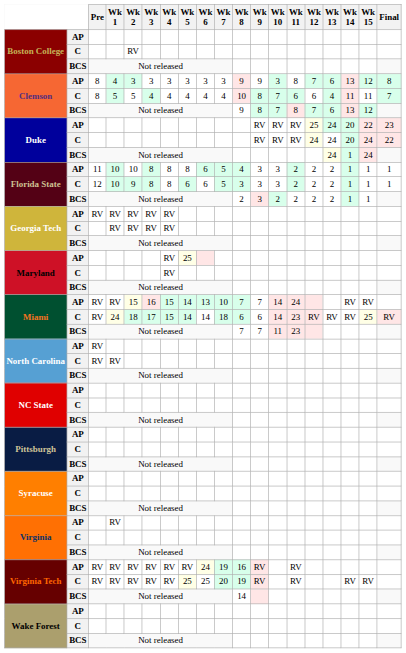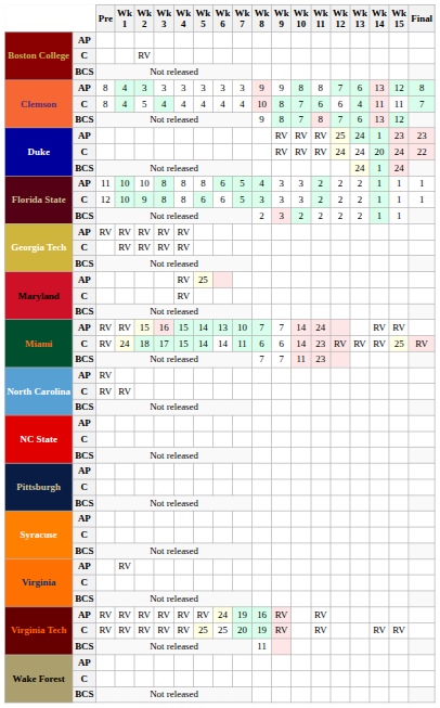 <table class="wikitable" style="white-space:nowrap;font-size:90%;">
 <tr>
 <th colspan=2 style="background:white; border-top-style:hidden; border-left-style:hidden;"> </th>
 <th>Pre</th>
 <th>Wk<br>1</th>
 <th>Wk<br>2</th>
 <th>Wk<br>3</th>
 <th>Wk<br>4</th>
 <th>Wk<br>5</th>
 <th>Wk<br>6</th>
 <th>Wk<br>7</th>
 <th>Wk<br>8</th>
 <th>Wk<br>9</th>
 <th>Wk<br>10</th>
 <th>Wk<br>11</th>
 <th>Wk<br>12</th>
 <th>Wk<br>13</th>
 <th>Wk<br>14</th>
 <th>Wk<br>15</th>
 <th>Final</th>
 </tr>
 <tr "text-align:center;">
 <th rowspan=3 style="background:#8B0000; color:#C5B358;"><strong>Boston College</strong></th>
 <th>AP</th>
 <td style="background:#FFF;"></td>
 <td style="background:#FFF;"></td>
 <td style="background:#FFF;"></td>
 <td style="background:#FFF;"></td>
 <td style="background:#FFF;"></td>
 <td style="background:#FFF;"></td>
 <td style="background:#FFF;"></td>
 <td style="background:#FFF;"></td>
 <td style="background:#FFF;"></td>
 <td style="background:#FFF;"></td>
 <td style="background:#FFF;"></td>
 <td style="background:#FFF;"></td>
 <td style="background:#FFF;"></td>
 <td style="background:#FFF;"></td>
 <td style="background:#FFF;"></td>
 <td style="background:#FFF;"></td>
 <td style="background:#FFF;"></td>
 </tr>
 <tr style="text-align:center;">
 <th>C</th>
 <td style="background:#FFF;"></td>
 <td style="background:#FFF;"></td>
 <td style="background:#FFF;">RV</td>
 <td style="background:#FFF;"></td>
 <td style="background:#FFF;"></td>
 <td style="background:#FFF;"></td>
 <td style="background:#FFF;"></td>
 <td style="background:#FFF;"></td>
 <td style="background:#FFF;"></td>
 <td style="background:#FFF;"></td>
 <td style="background:#FFF;"></td>
 <td style="background:#FFF;"></td>
 <td style="background:#FFF;"></td>
 <td style="background:#FFF;"></td>
 <td style="background:#FFF;"></td>
 <td style="background:#FFF;"></td>
 <td style="background:#FFF;"></td>
 </tr>
 <tr style="text-align:center;">
 <th>BCS</th>
 <td colspan=8 align=center>Not released</td>
 <td style="background:#FFF;"> </td>
 <td style="background:#FFF;"></td>
 <td style="background:#FFF;"></td>
 <td style="background:#FFF;"></td>
 <td style="background:#FFF;"></td>
 <td style="background:#FFF;"></td>
 <td style="background:#FFF;"></td>
 <td style="background:#FFF;"></td>
 </tr>
 <tr style="text-align:center;">
 <th rowspan=3 style="background:#F66733; color:#522D80;"><strong>Clemson</strong></th>
 <th>AP</th>
 <td style="background:#FFF;">8</td>
 <td style="background:#D8FFEB;">4</td>
 <td style="background:#D8FFEB;">3</td>
 <td style="background:#FFF;">3</td>
 <td style="background:#FFF;">3</td>
 <td style="background:#FFF;">3</td>
 <td style="background:#FFF;">3</td>
 <td style="background:#FFF;">3</td>
 <td style="background:#FFE6E6;">9</td>
 <td style="background:#FFF;">9</td>
-<td style="background:#D8FFEB;">3</td>
+<td style="background:#D8FFEB;">8</td>
 <td style="background:#FFF;">8</td>
 <td style="background:#D8FFEB;">7</td>
 <td style="background:#D8FFEB;">6</td>
 <td style="background:#FFE6E6;">13</td>
 <td style="background:#D8FFEB;">12</td>
 <td style="background:#D8FFEB;">8</td>
 </tr>
 <tr style="text-align:center;">
 <th>C</th>
 <td style="background:#FFF;">8</td>
-<td style="background:#D8FFEB;">5</td>
+<td style="background:#D8FFEB;">4</td>
 <td style="background:#FFF;">5</td>
 <td style="background:#D8FFEB;">4</td>
 <td style="background:#FFF;">4</td>
 <td style="background:#FFF;">4</td>
 <td style="background:#FFF;">4</td>
 <td style="background:#FFF;">4</td>
 <td style="background:#FFE6E6;">10</td>
 <td style="background:#D8FFEB;">8</td>
 <td style="background:#D8FFEB;">7</td>
 <td style="background:#D8FFEB;">6</td>
 <td style="background:#FFF;">6</td>
 <td style="background:#D8FFEB;">4</td>
 <td style="background:#FFE6E6;">11</td>
 <td style="background:#FFF;">11</td>
 <td style="background:#D8FFEB;">7</td>
 </tr>
 <tr style="text-align:center;">
 <th>BCS</th>
 <td colspan=8 align=center>Not released</td>
 <td style="background:#FFF;">9</td>
 <td style="background:#D8FFEB;">8</td>
 <td style="background:#D8FFEB;">7</td>
 <td style="background:#FFE6E6;">8</td>
 <td style="background:#D8FFEB;">7</td>
 <td style="background:#D8FFEB;">6</td>
 <td style="background:#FFE6E6;">13</td>
 <td style="background:#D8FFEB;">12</td>
 </tr>
 <tr style="text-align:center;">
 <th rowspan=3 style="background:#00009C; color:#FFFFFF;"><strong>Duke</strong></th>
 <th>AP</th>
 <td style="background:#FFF;"></td>
 <td style="background:#FFF;"></td>
 <td style="background:#FFF;"></td>
 <td style="background:#FFF;"></td>
 <td style="background:#FFF;"></td>
 <td style="background:#FFF;"></td>
 <td style="background:#FFF;"></td>
 <td style="background:#FFF;"></td>
 <td style="background:#FFF;"></td>
 <td style="background:#FFF;">RV</td>
 <td style="background:#FFF;">RV</td>
 <td style="background:#FFF;">RV</td>
 <td style="background:#ffffe6;">25</td>
 <td style="background:#D8FFEB;">24</td>
-<td style="background:#D8FFEB;">20</td>
-<td style="background:#FFE6E6;">22</td>
+<td style="background:#D8FFEB;">1</td>
+<td style="background:#FFE6E6;">23</td>
 <td style="background:#FFE6E6;">23</td>
 </tr>
 <tr style="text-align:center;">
 <th>C</th>
 <td style="background:#FFF;"></td>
 <td style="background:#FFF;"></td>
 <td style="background:#FFF;"></td>
 <td style="background:#FFF;"></td>
 <td style="background:#FFF;"></td>
 <td style="background:#FFF;"></td>
 <td style="background:#FFF;"></td>
 <td style="background:#FFF;"></td>
 <td style="background:#FFF;"></td>
 <td style="background:#FFF;">RV</td>
 <td style="background:#FFF;">RV</td>
 <td style="background:#FFF;">RV</td>
 <td style="background:#ffffe6;">24</td>
 <td style="background:#FFF;">24</td>
 <td style="background:#D8FFEB;">20</td>
 <td style="background:#FFE6E6;">24</td>
 <td style="background:#FFE6E6;">22</td>
 </tr>
 <tr style="text-align:center;">
 <th>BCS</th>
 <td colspan=8 align=center>Not released</td>
 <td style="background:#FFF;"> </td>
 <td style="background:#FFF;"></td>
 <td style="background:#FFF;"></td>
 <td style="background:#FFF;"></td>
 <td style="background:#FFF;"></td>
 <td style="background:#ffffe6;">24</td>
 <td style="background:#D8FFEB;">1</td>
 <td style="background:#FFE6E6;">24</td>
 </tr>
 <tr style="text-align:center;">
 <th rowspan=3 style="background:#540115; color:#CDC092;"><strong>Florida State</strong></th>
 <th>AP</th>
 <td style="background:#FFF;">11</td>
 <td style="background:#D8FFEB;">10</td>
 <td style="background:#FFF;">10</td>
 <td style="background:#D8FFEB;">8</td>
 <td style="background:#FFF;">8</td>
 <td style="background:#FFF;">8</td>
 <td style="background:#D8FFEB;">6</td>
 <td style="background:#D8FFEB;">5</td>
 <td style="background:#D8FFEB;">4</td>
 <td style="background:#FFF;">3</td>
 <td style="background:#FFF;">3</td>
 <td style="background:#D8FFEB;">2</td>
 <td style="background:#FFF;">2</td>
 <td style="background:#FFF;">2</td>
 <td style="background:#D8FFEB;">1</td>
 <td style="background:#FFF;">1</td>
 <td style="background:#FFF;">1</td>
 </tr>
 <tr style="text-align:center;">
 <th>C</th>
 <td style="background:#FFF;">12</td>
 <td style="background:#D8FFEB;">10</td>
 <td style="background:#D8FFEB;">9</td>
 <td style="background:#D8FFEB;">8</td>
 <td style="background:#FFF;">8</td>
 <td style="background:#D8FFEB;">6</td>
 <td style="background:#FFF;">6</td>
 <td style="background:#D8FFEB;">5</td>
 <td style="background:#D8FFEB;">3</td>
 <td style="background:#FFF;">3</td>
 <td style="background:#FFF;">3</td>
 <td style="background:#D8FFEB;">2</td>
 <td style="background:#FFF;">2</td>
 <td style="background:#FFF;">2</td>
 <td style="background:#D8FFEB;">1</td>
 <td style="background:#FFF;">1</td>
 <td style="background:#FFF;">1</td>
 </tr>
 <tr style="text-align:center;">
 <th>BCS</th>
 <td colspan=8 align=center>Not released</td>
 <td style="background:#FFF;">2</td>
 <td style="background:#FFE6E6;">3</td>
 <td style="background:#D8FFEB;">2</td>
 <td style="background:#FFF;">2</td>
 <td style="background:#FFF;">2</td>
 <td style="background:#FFF;">2</td>
 <td style="background:#D8FFEB;">1</td>
 <td style="background:#FFF;">1</td>
 </tr>
 <tr style="text-align:center;">
 <th rowspan=3 style="background:#CFB53B; color:#FFFFFF;"><strong>Georgia Tech</strong></th>
 <th>AP</th>
 <td style="background:#FFF;">RV</td>
 <td style="background:#FFF;">RV</td>
 <td style="background:#FFF;">RV</td>
 <td style="background:#FFF;">RV</td>
 <td style="background:#FFF;">RV</td>
 <td style="background:#FFF;"></td>
 <td style="background:#FFF;"></td>
 <td style="background:#FFF;"></td>
 <td style="background:#FFF;"></td>
 <td style="background:#FFF;"></td>
 <td style="background:#FFF;"></td>
 <td style="background:#FFF;"></td>
 <td style="background:#FFF;"></td>
 <td style="background:#FFF;"></td>
 <td style="background:#FFF;"></td>
 <td style="background:#FFF;"></td>
 <td style="background:#FFF;"></td>
 </tr>
 <tr style="text-align:center;">
 <th>C</th>
 <td style="background:#FFF;"></td>
 <td style="background:#FFF;">RV</td>
 <td style="background:#FFF;">RV</td>
 <td style="background:#FFF;">RV</td>
 <td style="background:#FFF;">RV</td>
 <td style="background:#FFF;"></td>
 <td style="background:#FFF;"></td>
 <td style="background:#FFF;"></td>
 <td style="background:#FFF;"></td>
 <td style="background:#FFF;"></td>
 <td style="background:#FFF;"></td>
 <td style="background:#FFF;"></td>
 <td style="background:#FFF;"></td>
 <td style="background:#FFF;"></td>
 <td style="background:#FFF;"></td>
 <td style="background:#FFF;"></td>
 <td style="background:#FFF;"></td>
 </tr>
 <tr style="text-align:center;">
 <th>BCS</th>
 <td colspan=8 align=center>Not released</td>
 <td style="background:#FFF;"> </td>
 <td style="background:#FFF;"></td>
 <td style="background:#FFF;"></td>
 <td style="background:#FFF;"></td>
 <td style="background:#FFF;"></td>
 <td style="background:#FFF;"></td>
 <td style="background:#FFF;"></td>
 <td style="background:#FFF;"></td>
 </tr>
 <tr style="text-align:center;">
 <th rowspan=3 style="background:#CE1126; color:#000000;"><strong>Maryland</strong></th>
 <th>AP</th>
 <td style="background:#FFF;"></td>
 <td style="background:#FFF;"></td>
 <td style="background:#FFF;"></td>
 <td style="background:#FFF;"></td>
 <td style="background:#FFF;">RV</td>
 <td style="background:#ffffe6;">25</td>
 <td style="background:#FFE6E6;"></td>
 <td style="background:#FFF;"></td>
 <td style="background:#FFF;"></td>
 <td style="background:#FFF;"></td>
 <td style="background:#FFF;"></td>
 <td style="background:#FFF;"></td>
 <td style="background:#FFF;"></td>
 <td style="background:#FFF;"></td>
 <td style="background:#FFF;"></td>
 <td style="background:#FFF;"></td>
 <td style="background:#FFF;"></td>
 </tr>
 <tr style="text-align:center;">
 <th>C</th>
 <td style="background:#FFF;"></td>
 <td style="background:#FFF;"></td>
 <td style="background:#FFF;"></td>
 <td style="background:#FFF;"></td>
 <td style="background:#FFF;">RV</td>
 <td style="background:#FFF;"></td>
 <td style="background:#FFF;"></td>
 <td style="background:#FFF;"></td>
 <td style="background:#FFF;"></td>
 <td style="background:#FFF;"></td>
 <td style="background:#FFF;"></td>
 <td style="background:#FFF;"></td>
 <td style="background:#FFF;"></td>
 <td style="background:#FFF;"></td>
 <td style="background:#FFF;"></td>
 <td style="background:#FFF;"></td>
 <td style="background:#FFF;"></td>
 </tr>
 <tr style="text-align:center;">
 <th>BCS</th>
 <td colspan=8 align=center>Not released</td>
 <td style="background:#FFF;"> </td>
 <td style="background:#FFF;"></td>
 <td style="background:#FFF;"></td>
 <td style="background:#FFF;"></td>
 <td style="background:#FFF;"></td>
 <td style="background:#FFF;"></td>
 <td style="background:#FFF;"></td>
 <td style="background:#FFF;"></td>
 </tr>
 <tr style="text-align:center;">
 <th rowspan=3 style="background:#005030; color:#f47321;"><strong>Miami</strong></th>
 <th>AP</th>
 <td style="background:#FFF;">RV</td>
 <td style="background:#FFF;">RV</td>
 <td style="background:#ffffe6;">15</td>
 <td style="background:#FFE6E6;">16</td>
 <td style="background:#D8FFEB;">15</td>
 <td style="background:#D8FFEB;">14</td>
 <td style="background:#D8FFEB;">13</td>
 <td style="background:#D8FFEB;">10</td>
 <td style="background:#D8FFEB;">7</td>
 <td style="background:#FFF;">7</td>
 <td style="background:#FFE6E6;">14</td>
 <td style="background:#FFE6E6;">24</td>
 <td style="background:#FFE6E6;"></td>
 <td style="background:#FFF;"></td>
 <td style="background:#FFF;">RV</td>
 <td style="background:#FFF;">RV</td>
 <td style="background:#FFF;"></td>
 </tr>
 <tr style="text-align:center;">
 <th>C</th>
 <td style="background:#FFF;">RV</td>
 <td style="background:#ffffe6;">24</td>
 <td style="background:#D8FFEB;">18</td>
 <td style="background:#D8FFEB;">17</td>
 <td style="background:#D8FFEB;">15</td>
 <td style="background:#D8FFEB;">14</td>
 <td style="background:#FFF;">14</td>
-<td style="background:#D8FFEB;">18</td>
+<td style="background:#D8FFEB;">11</td>
 <td style="background:#D8FFEB;">6</td>
 <td style="background:#FFF;">6</td>
 <td style="background:#FFE6E6;">14</td>
 <td style="background:#FFE6E6;">23</td>
 <td style="background:#FFE6E6;">RV</td>
 <td style="background:#FFF;">RV</td>
 <td style="background:#FFF;">RV</td>
 <td style="background:#ffffe6;">25</td>
 <td style="background:#FFE6E6;">RV</td>
 </tr>
 <tr style="text-align:center;">
 <th>BCS</th>
 <td colspan=8 align=center>Not released</td>
 <td style="background:#FFF;">7</td>
 <td style="background:#FFF;">7</td>
 <td style="background:#FFE6E6;">11</td>
 <td style="background:#FFE6E6;">23</td>
 <td style="background:#FFE6E6;"></td>
 <td style="background:#FFF;"></td>
 <td style="background:#FFF;"></td>
 <td style="background:#FFF;"></td>
 </tr>
 <tr style="text-align:center;">
 <th rowspan=3 style="background:#56A0D3; color:#FFFFFF;"><strong>North Carolina</strong></th>
 <th>AP</th>
 <td style="background:#FFF;">RV</td>
 <td style="background:#FFF;"></td>
 <td style="background:#FFF;"></td>
 <td style="background:#FFF;"></td>
 <td style="background:#FFF;"></td>
 <td style="background:#FFF;"></td>
 <td style="background:#FFF;"></td>
 <td style="background:#FFF;"></td>
 <td style="background:#FFF;"></td>
 <td style="background:#FFF;"></td>
 <td style="background:#FFF;"></td>
 <td style="background:#FFF;"></td>
 <td style="background:#FFF;"></td>
 <td style="background:#FFF;"></td>
 <td style="background:#FFF;"></td>
 <td style="background:#FFF;"></td>
 <td style="background:#FFF;"></td>
 </tr>
 <tr style="text-align:center;">
 <th>C</th>
 <td style="background:#FFF;">RV</td>
 <td style="background:#FFF;">RV</td>
 <td style="background:#FFF;"></td>
 <td style="background:#FFF;"></td>
 <td style="background:#FFF;"></td>
 <td style="background:#FFF;"></td>
 <td style="background:#FFF;"></td>
 <td style="background:#FFF;"></td>
 <td style="background:#FFF;"></td>
 <td style="background:#FFF;"></td>
 <td style="background:#FFF;"></td>
 <td style="background:#FFF;"></td>
 <td style="background:#FFF;"></td>
 <td style="background:#FFF;"></td>
 <td style="background:#FFF;"></td>
 <td style="background:#FFF;"></td>
 <td style="background:#FFF;"></td>
 </tr>
 <tr style="text-align:center;">
 <th>BCS</th>
 <td colspan=8 align=center>Not released</td>
 <td style="background:#FFF;"></td>
 <td style="background:#FFF;"></td>
 <td style="background:#FFF;"></td>
 <td style="background:#FFF;"></td>
 <td style="background:#FFF;"></td>
 <td style="background:#FFF;"></td>
 <td style="background:#FFF;"></td>
 <td style="background:#FFF;"></td>
 </tr>
 <tr style="text-align:center;">
 <th rowspan=3 style="background:#e00000; color:#FFFFFF;"><strong>NC State</strong></th>
 <th>AP</th>
 <td style="background:#FFF;"></td>
 <td style="background:#FFF;"></td>
 <td style="background:#FFF;"></td>
 <td style="background:#FFF;"></td>
 <td style="background:#FFF;"></td>
 <td style="background:#FFF;"></td>
 <td style="background:#FFF;"></td>
 <td style="background:#FFF;"></td>
 <td style="background:#FFF;"></td>
 <td style="background:#FFF;"></td>
 <td style="background:#FFF;"></td>
 <td style="background:#FFF;"></td>
 <td style="background:#FFF;"></td>
 <td style="background:#FFF;"></td>
 <td style="background:#FFF;"></td>
 <td style="background:#FFF;"></td>
 <td style="background:#FFF;"></td>
 </tr>
 <tr style="text-align:center;">
 <th>C</th>
 <td style="background:#FFF;"></td>
 <td style="background:#FFF;"></td>
 <td style="background:#FFF;"></td>
 <td style="background:#FFF;"></td>
 <td style="background:#FFF;"></td>
 <td style="background:#FFF;"></td>
 <td style="background:#FFF;"></td>
 <td style="background:#FFF;"></td>
 <td style="background:#FFF;"></td>
 <td style="background:#FFF;"></td>
 <td style="background:#FFF;"></td>
 <td style="background:#FFF;"></td>
 <td style="background:#FFF;"></td>
 <td style="background:#FFF;"></td>
 <td style="background:#FFF;"></td>
 <td style="background:#FFF;"></td>
 <td style="background:#FFF;"></td>
 </tr>
 <tr style="text-align:center;">
 <th>BCS</th>
 <td colspan=8 align=center>Not released</td>
 <td style="background:#FFF;"> </td>
 <td style="background:#FFF;"></td>
 <td style="background:#FFF;"></td>
 <td style="background:#FFF;"></td>
 <td style="background:#FFF;"></td>
 <td style="background:#FFF;"></td>
 <td style="background:#FFF;"></td>
 <td style="background:#FFF;"></td>
 </tr>
 <tr "text-align:center;">
 <th rowspan=3 style="background:#091C44; color:#CEC499;"><strong>Pittsburgh</strong></th>
 <th>AP</th>
 <td style="background:#FFF;"></td>
 <td style="background:#FFF;"></td>
 <td style="background:#FFF;"></td>
 <td style="background:#FFF;"></td>
 <td style="background:#FFF;"></td>
 <td style="background:#FFF;"></td>
 <td style="background:#FFF;"></td>
 <td style="background:#FFF;"></td>
 <td style="background:#FFF;"></td>
 <td style="background:#FFF;"></td>
 <td style="background:#FFF;"></td>
 <td style="background:#FFF;"></td>
 <td style="background:#FFF;"></td>
 <td style="background:#FFF;"></td>
 <td style="background:#FFF;"></td>
 <td style="background:#FFF;"></td>
 <td style="background:#FFF;"></td>
 </tr>
 <tr style="text-align:center;">
 <th>C</th>
 <td style="background:#FFF;"></td>
 <td style="background:#FFF;"></td>
 <td style="background:#FFF;"></td>
 <td style="background:#FFF;"></td>
 <td style="background:#FFF;"></td>
 <td style="background:#FFF;"></td>
 <td style="background:#FFF;"></td>
 <td style="background:#FFF;"></td>
 <td style="background:#FFF;"></td>
 <td style="background:#FFF;"></td>
 <td style="background:#FFF;"></td>
 <td style="background:#FFF;"></td>
 <td style="background:#FFF;"></td>
 <td style="background:#FFF;"></td>
 <td style="background:#FFF;"></td>
 <td style="background:#FFF;"></td>
 <td style="background:#FFF;"></td>
 </tr>
 <tr style="text-align:center;">
 <th>BCS</th>
 <td colspan=8 align=center>Not released</td>
 <td style="background:#FFF;"> </td>
 <td style="background:#FFF;"></td>
 <td style="background:#FFF;"></td>
 <td style="background:#FFF;"></td>
 <td style="background:#FFF;"></td>
 <td style="background:#FFF;"></td>
 <td style="background:#FFF;"></td>
 <td style="background:#FFF;"></td>
 </tr>
 <tr style="text-align:center;">
 <th rowspan=3 style="background:#FF7F00; color:#ffffff;"><strong>Syracuse</strong></th>
 <th>AP</th>
 <td style="background:#FFF;"></td>
 <td style="background:#FFF;"></td>
 <td style="background:#FFF;"></td>
 <td style="background:#FFF;"></td>
 <td style="background:#FFF;"></td>
 <td style="background:#FFF;"></td>
 <td style="background:#FFF;"></td>
 <td style="background:#FFF;"></td>
 <td style="background:#FFF;"></td>
 <td style="background:#FFF;"></td>
 <td style="background:#FFF;"></td>
 <td style="background:#FFF;"></td>
 <td style="background:#FFF;"></td>
 <td style="background:#FFF;"></td>
 <td style="background:#FFF;"></td>
 <td style="background:#FFF;"></td>
 <td style="background:#FFF;"></td>
 </tr>
 <tr style="text-align:center;">
 <th>C</th>
 <td style="background:#FFF;"></td>
 <td style="background:#FFF;"></td>
 <td style="background:#FFF;"></td>
 <td style="background:#FFF;"></td>
 <td style="background:#FFF;"></td>
 <td style="background:#FFF;"></td>
 <td style="background:#FFF;"></td>
 <td style="background:#FFF;"></td>
 <td style="background:#FFF;"></td>
 <td style="background:#FFF;"></td>
 <td style="background:#FFF;"></td>
 <td style="background:#FFF;"></td>
 <td style="background:#FFF;"></td>
 <td style="background:#FFF;"></td>
 <td style="background:#FFF;"></td>
 <td style="background:#FFF;"></td>
 <td style="background:#FFF;"></td>
 </tr>
 <tr style="text-align:center;">
 <th>BCS</th>
 <td colspan=8 align=center>Not released</td>
 <td style="background:#FFF;"> </td>
 <td style="background:#FFF;"></td>
 <td style="background:#FFF;"></td>
 <td style="background:#FFF;"></td>
 <td style="background:#FFF;"></td>
 <td style="background:#FFF;"></td>
 <td style="background:#FFF;"></td>
 <td style="background:#FFF;"></td>
 </tr>
 <tr style="text-align:center;">
 <th rowspan=3 style="background:#ff7003; color:#0d3268;"><strong>Virginia</strong></th>
 <th>AP</th>
 <td style="background:#FFF;"></td>
 <td style="background:#FFF;">RV</td>
 <td style="background:#FFF;"></td>
 <td style="background:#FFF;"></td>
 <td style="background:#FFF;"></td>
 <td style="background:#FFF;"></td>
 <td style="background:#FFF;"></td>
 <td style="background:#FFF;"></td>
 <td style="background:#FFF;"></td>
 <td style="background:#FFF;"></td>
 <td style="background:#FFF;"></td>
 <td style="background:#FFF;"></td>
 <td style="background:#FFF;"></td>
 <td style="background:#FFF;"></td>
 <td style="background:#FFF;"></td>
 <td style="background:#FFF;"></td>
 <td style="background:#FFF;"></td>
 </tr>
 <tr style="text-align:center;">
 <th>C</th>
 <td style="background:#FFF;"></td>
 <td style="background:#FFF;"></td>
 <td style="background:#FFF;"></td>
 <td style="background:#FFF;"></td>
 <td style="background:#FFF;"></td>
 <td style="background:#FFF;"></td>
 <td style="background:#FFF;"></td>
 <td style="background:#FFF;"></td>
 <td style="background:#FFF;"></td>
 <td style="background:#FFF;"></td>
 <td style="background:#FFF;"></td>
 <td style="background:#FFF;"></td>
 <td style="background:#FFF;"></td>
 <td style="background:#FFF;"></td>
 <td style="background:#FFF;"></td>
 <td style="background:#FFF;"></td>
 <td style="background:#FFF;"></td>
 </tr>
 <tr style="text-align:center;">
 <th>BCS</th>
 <td colspan=8 align=center>Not released</td>
 <td style="background:#FFF;"></td>
 <td style="background:#FFF;"></td>
 <td style="background:#FFF;"></td>
 <td style="background:#FFF;"></td>
 <td style="background:#FFF;"></td>
 <td style="background:#FFF;"></td>
 <td style="background:#FFF;"></td>
 <td style="background:#FFF;"></td>
 </tr>
 <tr style="text-align:center;">
 <th rowspan=3 style="background:#660000; color:#ff6600;"><strong>Virginia Tech</strong></th>
 <th>AP</th>
 <td style="background:#FFF;">RV</td>
 <td style="background:#FFF;">RV</td>
 <td style="background:#FFF;">RV</td>
 <td style="background:#FFF;">RV</td>
 <td style="background:#FFF;">RV</td>
 <td style="background:#FFF;">RV</td>
 <td style="background:#ffffe6;">24</td>
 <td style="background:#D8FFEB;">19</td>
 <td style="background:#D8FFEB;">16</td>
 <td style="background:#FFE6E6;">RV</td>
 <td style="background:#FFF;"></td>
 <td style="background:#FFF;">RV</td>
 <td style="background:#FFF;"></td>
 <td style="background:#FFF;"></td>
 <td style="background:#FFF;"></td>
 <td style="background:#FFF;"></td>
 <td style="background:#FFF;"></td>
 </tr>
 <tr style="text-align:center;">
 <th>C</th>
 <td style="background:#FFF;">RV</td>
 <td style="background:#FFF;">RV</td>
 <td style="background:#FFF;">RV</td>
 <td style="background:#FFF;">RV</td>
 <td style="background:#FFF;">RV</td>
 <td style="background:#ffffe6;">25</td>
 <td style="background:#FFF;">25</td>
 <td style="background:#D8FFEB;">20</td>
 <td style="background:#D8FFEB;">19</td>
 <td style="background:#FFE6E6;">RV</td>
 <td style="background:#FFF;"></td>
 <td style="background:#FFF;">RV</td>
 <td style="background:#FFF;"></td>
 <td style="background:#FFF;"></td>
 <td style="background:#FFF;">RV</td>
 <td style="background:#FFF;">RV</td>
 <td style="background:#FFF;"></td>
 </tr>
 <tr style="text-align:center;">
 <th>BCS</th>
 <td colspan=8 align=center>Not released</td>
-<td style="background:#FFF;">14</td>
+<td style="background:#FFF;">11</td>
 <td style="background:#FFE6E6;"></td>
 <td style="background:#FFF;"></td>
 <td style="background:#FFF;"></td>
 <td style="background:#FFF;"></td>
 <td style="background:#FFF;"></td>
 <td style="background:#FFF;"></td>
 <td style="background:#FFF;"></td>
 </tr>
 <tr style="text-align:center;">
 <th rowspan=3 style="background:#AB9F6D; color:#000000;"><strong>Wake Forest</strong></th>
 <th>AP</th>
 <td style="background:#FFF;"></td>
 <td style="background:#FFF;"></td>
 <td style="background:#FFF;"></td>
 <td style="background:#FFF;"></td>
 <td style="background:#FFF;"></td>
 <td style="background:#FFF;"></td>
 <td style="background:#FFF;"></td>
 <td style="background:#FFF;"></td>
 <td style="background:#FFF;"></td>
 <td style="background:#FFF;"></td>
 <td style="background:#FFF;"></td>
 <td style="background:#FFF;"></td>
 <td style="background:#FFF;"></td>
 <td style="background:#FFF;"></td>
 <td style="background:#FFF;"></td>
 <td style="background:#FFF;"></td>
 <td style="background:#FFF;"></td>
 </tr>
 <tr style="text-align:center;">
 <th>C</th>
 <td style="background:#FFF;"></td>
 <td style="background:#FFF;"></td>
 <td style="background:#FFF;"></td>
 <td style="background:#FFF;"></td>
 <td style="background:#FFF;"></td>
 <td style="background:#FFF;"></td>
 <td style="background:#FFF;"></td>
 <td style="background:#FFF;"></td>
 <td style="background:#FFF;"></td>
 <td style="background:#FFF;"></td>
 <td style="background:#FFF;"></td>
 <td style="background:#FFF;"></td>
 <td style="background:#FFF;"></td>
 <td style="background:#FFF;"></td>
 <td style="background:#FFF;"></td>
 <td style="background:#FFF;"></td>
 <td style="background:#FFF;"></td>
 </tr>
 <tr style="text-align:center;">
 <th>BCS</th>
 <td colspan=8 align=center>Not released</td>
 <td style="background:#FFF;"> </td>
 <td style="background:#FFF;"></td>
 <td style="background:#FFF;"></td>
 <td style="background:#FFF;"></td>
 <td style="background:#FFF;"></td>
 <td style="background:#FFF;"></td>
 <td style="background:#FFF;"></td>
 <td style="background:#FFF;"></td>
 </tr>
 </table>
